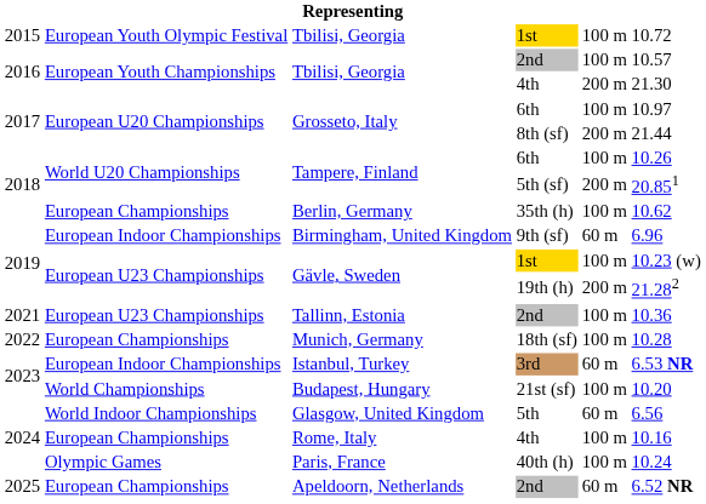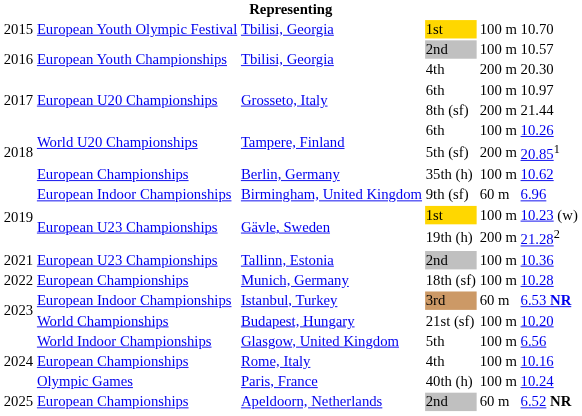 <table>
 <tr>
 <th colspan="6">Representing </th>
 </tr>
 <tr>
 <td>2015</td>
 <td><a href='#'>European Youth Olympic Festival</a></td>
 <td><a href='#'>Tbilisi, Georgia</a></td>
 <td bgcolor=gold>1st</td>
 <td>100 m</td>
-<td>10.72</td>
+<td>10.70</td>
 </tr>
 <tr>
 <td rowspan=2>2016</td>
 <td rowspan=2><a href='#'>European Youth Championships</a></td>
 <td rowspan=2><a href='#'>Tbilisi, Georgia</a></td>
 <td bgcolor=silver>2nd</td>
 <td>100 m</td>
 <td>10.57</td>
 </tr>
 <tr>
 <td>4th</td>
 <td>200 m</td>
-<td>21.30</td>
+<td>20.30</td>
 </tr>
 <tr>
 <td rowspan=2>2017</td>
 <td rowspan=2><a href='#'>European U20 Championships</a></td>
 <td rowspan=2><a href='#'>Grosseto, Italy</a></td>
 <td>6th</td>
 <td>100 m</td>
 <td>10.97</td>
 </tr>
 <tr>
 <td>8th (sf)</td>
 <td>200 m</td>
 <td>21.44</td>
 </tr>
 <tr>
 <td rowspan=3>2018</td>
 <td rowspan=2><a href='#'>World U20 Championships</a></td>
 <td rowspan=2><a href='#'>Tampere, Finland</a></td>
 <td>6th</td>
 <td>100 m</td>
 <td><a href='#'>10.26</a></td>
 </tr>
 <tr>
 <td>5th (sf)</td>
 <td>200 m</td>
 <td><a href='#'>20.85</a><sup>1</sup></td>
 </tr>
 <tr>
 <td><a href='#'>European Championships</a></td>
 <td><a href='#'>Berlin, Germany</a></td>
 <td>35th (h)</td>
 <td>100 m</td>
 <td><a href='#'>10.62</a></td>
 </tr>
 <tr>
 <td rowspan=3>2019</td>
 <td><a href='#'>European Indoor Championships</a></td>
 <td><a href='#'>Birmingham, United Kingdom</a></td>
 <td>9th (sf)</td>
 <td>60 m</td>
 <td><a href='#'>6.96</a></td>
 </tr>
 <tr>
 <td rowspan=2><a href='#'>European U23 Championships</a></td>
 <td rowspan=2><a href='#'>Gävle, Sweden</a></td>
 <td bgcolor=gold>1st</td>
 <td>100 m</td>
 <td><a href='#'>10.23</a> (w)</td>
 </tr>
 <tr>
 <td>19th (h)</td>
 <td>200 m</td>
 <td><a href='#'>21.28</a><sup>2</sup></td>
 </tr>
 <tr>
 <td>2021</td>
 <td><a href='#'>European U23 Championships</a></td>
 <td><a href='#'>Tallinn, Estonia</a></td>
 <td bgcolor=silver>2nd</td>
 <td>100 m</td>
 <td><a href='#'>10.36</a></td>
 </tr>
 <tr>
 <td>2022</td>
 <td><a href='#'>European Championships</a></td>
 <td><a href='#'>Munich, Germany</a></td>
 <td>18th (sf)</td>
 <td>100 m</td>
 <td><a href='#'>10.28</a></td>
 </tr>
 <tr>
 <td rowspan=2>2023</td>
 <td><a href='#'>European Indoor Championships</a></td>
 <td><a href='#'>Istanbul, Turkey</a></td>
 <td bgcolor="cc9966">3rd</td>
 <td>60 m</td>
 <td><a href='#'>6.53 <strong>NR</strong></a></td>
 </tr>
 <tr>
 <td><a href='#'>World Championships</a></td>
 <td><a href='#'>Budapest, Hungary</a></td>
 <td>21st (sf)</td>
 <td>100 m</td>
 <td><a href='#'>10.20</a></td>
 </tr>
 <tr>
 <td rowspan=3>2024</td>
 <td><a href='#'>World Indoor Championships</a></td>
 <td><a href='#'>Glasgow, United Kingdom</a></td>
 <td>5th</td>
-<td>60 m</td>
+<td>100 m</td>
 <td><a href='#'>6.56</a></td>
 </tr>
 <tr>
 <td><a href='#'>European Championships</a></td>
 <td><a href='#'>Rome, Italy</a></td>
 <td>4th</td>
 <td>100 m</td>
 <td><a href='#'>10.16</a></td>
 </tr>
 <tr>
 <td><a href='#'>Olympic Games</a></td>
 <td><a href='#'>Paris, France</a></td>
 <td>40th (h)</td>
 <td>100 m</td>
 <td><a href='#'>10.24</a></td>
 </tr>
 <tr>
 <td>2025</td>
 <td><a href='#'>European Championships</a></td>
 <td><a href='#'>Apeldoorn, Netherlands</a></td>
 <td bgcolor=silver>2nd</td>
 <td>60 m</td>
 <td><a href='#'>6.52</a> <strong>NR</strong></td>
 </tr>
 </table>
